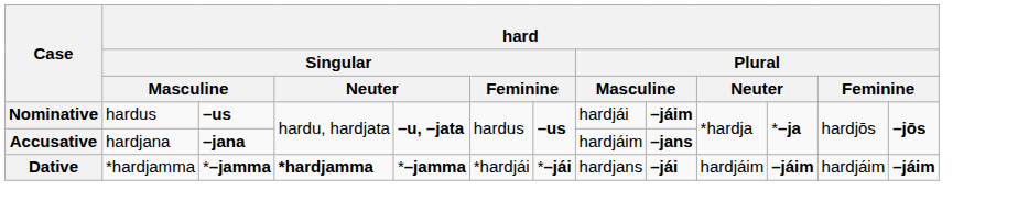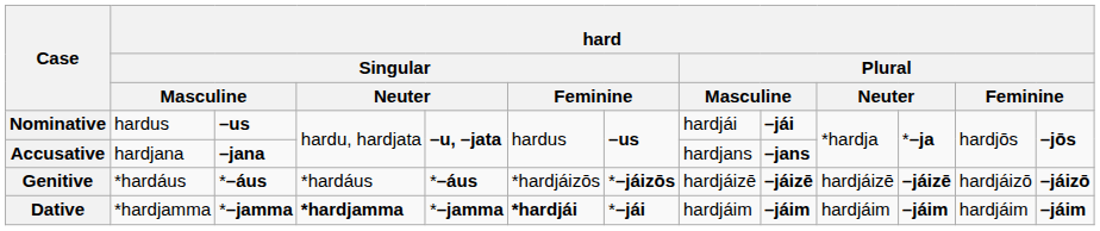 <table class="wikitable">
 <tr>
 <th rowspan="3">Case</th>
 <th colspan="12"><br> hard</th>
 </tr>
 <tr>
 <th colspan="6"><strong>Singular</strong></th>
 <th colspan="6"><strong>Plural</strong></th>
 </tr>
 <tr>
 <th colspan="2"><strong>Masculine</strong></th>
 <th colspan="2"><strong>Neuter</strong></th>
 <th colspan="2"><strong>Feminine</strong></th>
 <th colspan="2"><strong>Masculine</strong></th>
 <th colspan="2"><strong>Neuter</strong></th>
 <th colspan="2"><strong>Feminine</strong></th>
 </tr>
 <tr>
 <th><strong>Nominative</strong></th>
 <td>hardus</td>
 <td><strong>–us</strong></td>
 <td rowspan="2">hardu, hardjata</td>
 <td rowspan="2"><strong>–u, –jata</strong></td>
 <td rowspan="2">hardus</td>
 <td rowspan="2"><strong>–us</strong></td>
 <td>hardjái</td>
-<td><strong>–jáim</strong></td>
+<td><strong>–jái</strong></td>
 <td rowspan="2">*hardja</td>
 <td rowspan="2">*<strong>–ja</strong></td>
 <td rowspan="2">hardjōs</td>
 <td rowspan="2"><strong>–jōs</strong></td>
 </tr>
 <tr>
 <th><strong>Accusative</strong></th>
 <td>hardjana</td>
 <td><strong>–jana</strong></td>
-<td>hardjáim</td>
+<td>hardjans</td>
 <td><strong>–jans</strong></td>
+</tr>
+<tr>
+<th><strong>Genitive</strong></th>
+<td>*hardáus</td>
+<td>*<strong>–áus</strong></td>
+<td>*hardáus</td>
+<td>*<strong>–áus</strong></td>
+<td>*hardjáizōs</td>
+<td>*<strong>–jáizōs</strong></td>
+<td>hardjáizē</td>
+<td><strong>–jáizē</strong></td>
+<td>hardjáizē</td>
+<td><strong>–jáizē</strong></td>
+<td>hardjáizō</td>
+<td><strong>–jáizō</strong></td>
 </tr>
 <tr>
 <th><strong>Dative</strong></th>
 <td>*hardjamma</td>
 <td>*<strong>–jamma</strong></td>
 <td><strong>*hardjamma</strong></td>
 <td>*<strong>–jamma</strong></td>
-<td>*hardjái</td>
+<td><strong>*hardjái</strong></td>
 <td>*<strong>–jái</strong></td>
-<td>hardjans</td>
-<td><strong>–jái</strong></td>
+<td>hardjáim</td>
+<td><strong>–jáim</strong></td>
 <td>hardjáim</td>
 <td><strong>–jáim</strong></td>
 <td>hardjáim</td>
 <td><strong>–jáim</strong></td>
 </tr>
 </table>
